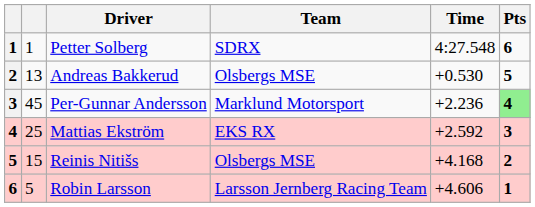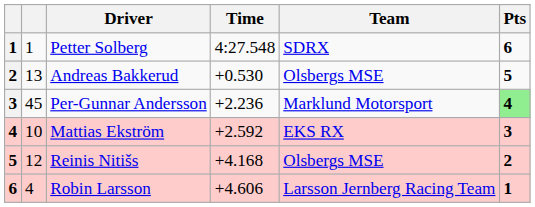 <table class=wikitable style="font-size:95%">
 <tr>
 <th></th>
 <th></th>
 <th>Driver</th>
+<th>Time</th>
 <th>Team</th>
-<th>Time</th>
 <th>Pts</th>
 </tr>
 <tr>
 <th>1</th>
 <td>1</td>
 <td> <a href='#'>Petter Solberg</a></td>
+<td>4:27.548</td>
 <td><a href='#'>SDRX</a></td>
-<td>4:27.548</td>
 <td><strong>6</strong></td>
 </tr>
 <tr>
 <th>2</th>
 <td>13</td>
 <td> <a href='#'>Andreas Bakkerud</a></td>
+<td>+0.530</td>
 <td><a href='#'>Olsbergs MSE</a></td>
-<td>+0.530</td>
 <td><strong>5</strong></td>
 </tr>
 <tr>
 <th>3</th>
 <td>45</td>
 <td> <a href='#'>Per-Gunnar Andersson</a></td>
+<td>+2.236</td>
 <td><a href='#'>Marklund Motorsport</a></td>
-<td>+2.236</td>
 <td style="background: lightgreen;"><strong>4</strong></td>
 </tr>
 <tr>
 <th style="background:#ffcccc;">4</th>
-<td style="background:#ffcccc;">25</td>
+<td style="background:#ffcccc;">10</td>
 <td style="background:#ffcccc;"> <a href='#'>Mattias Ekström</a></td>
+<td style="background:#ffcccc;">+2.592</td>
 <td style="background:#ffcccc;"><a href='#'>EKS RX</a></td>
-<td style="background:#ffcccc;">+2.592</td>
 <td style="background:#ffcccc;"><strong>3</strong></td>
 </tr>
 <tr>
 <th style="background:#ffcccc;">5</th>
-<td style="background:#ffcccc;">15</td>
+<td style="background:#ffcccc;">12</td>
 <td style="background:#ffcccc;"> <a href='#'>Reinis Nitišs</a></td>
+<td style="background:#ffcccc;">+4.168</td>
 <td style="background:#ffcccc;"><a href='#'>Olsbergs MSE</a></td>
-<td style="background:#ffcccc;">+4.168</td>
 <td style="background:#ffcccc;"><strong>2</strong></td>
 </tr>
 <tr>
 <th style="background:#ffcccc;">6</th>
-<td style="background:#ffcccc;">5</td>
+<td style="background:#ffcccc;">4</td>
 <td style="background:#ffcccc;"> <a href='#'>Robin Larsson</a></td>
+<td style="background:#ffcccc;">+4.606</td>
 <td style="background:#ffcccc;"><a href='#'>Larsson Jernberg Racing Team</a></td>
-<td style="background:#ffcccc;">+4.606</td>
 <td style="background:#ffcccc;"><strong>1</strong></td>
 </tr>
 </table>
